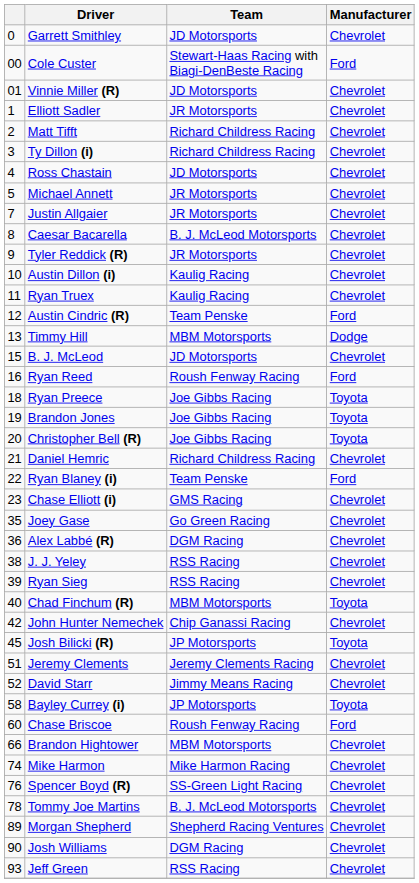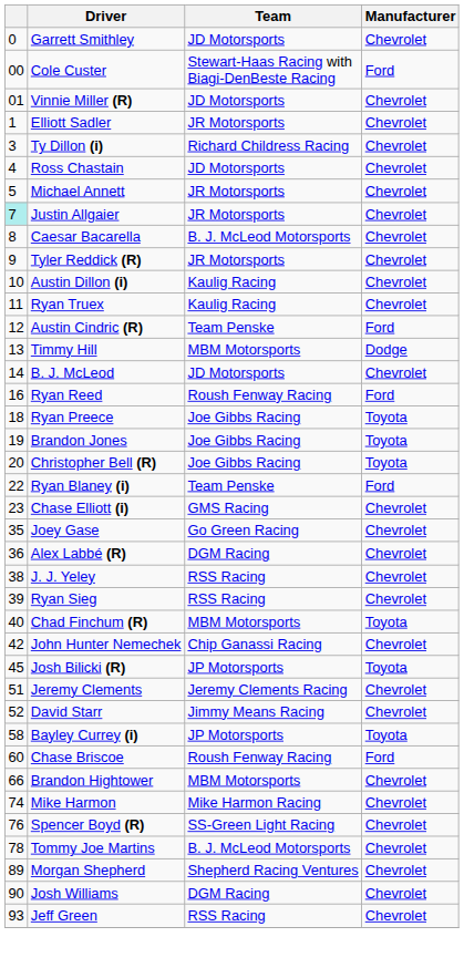 <table class="wikitable" style="font-size:95%">
 <tr>
 <th></th>
 <th>Driver</th>
 <th>Team</th>
 <th>Manufacturer</th>
 </tr>
 <tr>
 <td>0</td>
 <td><a href='#'>Garrett Smithley</a></td>
 <td><a href='#'>JD Motorsports</a></td>
 <td><a href='#'>Chevrolet</a></td>
 </tr>
 <tr>
 <td>00</td>
 <td><a href='#'>Cole Custer</a></td>
 <td><a href='#'>Stewart-Haas Racing</a> with <br> <a href='#'>Biagi-DenBeste Racing</a></td>
 <td><a href='#'>Ford</a></td>
 </tr>
 <tr>
 <td>01</td>
 <td><a href='#'>Vinnie Miller</a> <strong>(R)</strong></td>
 <td><a href='#'>JD Motorsports</a></td>
 <td><a href='#'>Chevrolet</a></td>
 </tr>
 <tr>
 <td>1</td>
 <td><a href='#'>Elliott Sadler</a></td>
 <td><a href='#'>JR Motorsports</a></td>
 <td><a href='#'>Chevrolet</a></td>
 </tr>
 <tr>
-<td>2</td>
-<td><a href='#'>Matt Tifft</a></td>
-<td><a href='#'>Richard Childress Racing</a></td>
-<td><a href='#'>Chevrolet</a></td>
-</tr>
-<tr>
 <td>3</td>
 <td><a href='#'>Ty Dillon</a> <strong>(i)</strong></td>
 <td><a href='#'>Richard Childress Racing</a></td>
 <td><a href='#'>Chevrolet</a></td>
 </tr>
 <tr>
 <td>4</td>
 <td><a href='#'>Ross Chastain</a></td>
 <td><a href='#'>JD Motorsports</a></td>
 <td><a href='#'>Chevrolet</a></td>
 </tr>
 <tr>
 <td>5</td>
 <td><a href='#'>Michael Annett</a></td>
 <td><a href='#'>JR Motorsports</a></td>
 <td><a href='#'>Chevrolet</a></td>
 </tr>
 <tr>
-<td>7</td>
+<td style="background: paleturquoise;">7</td>
 <td><a href='#'>Justin Allgaier</a></td>
 <td><a href='#'>JR Motorsports</a></td>
 <td><a href='#'>Chevrolet</a></td>
 </tr>
 <tr>
 <td>8</td>
 <td><a href='#'>Caesar Bacarella</a></td>
 <td><a href='#'>B. J. McLeod Motorsports</a></td>
 <td><a href='#'>Chevrolet</a></td>
 </tr>
 <tr>
 <td>9</td>
 <td><a href='#'>Tyler Reddick</a> <strong>(R)</strong></td>
 <td><a href='#'>JR Motorsports</a></td>
 <td><a href='#'>Chevrolet</a></td>
 </tr>
 <tr>
 <td>10</td>
 <td><a href='#'>Austin Dillon</a> <strong>(i)</strong></td>
 <td><a href='#'>Kaulig Racing</a></td>
 <td><a href='#'>Chevrolet</a></td>
 </tr>
 <tr>
 <td>11</td>
 <td><a href='#'>Ryan Truex</a></td>
 <td><a href='#'>Kaulig Racing</a></td>
 <td><a href='#'>Chevrolet</a></td>
 </tr>
 <tr>
 <td>12</td>
 <td><a href='#'>Austin Cindric</a> <strong>(R)</strong></td>
 <td><a href='#'>Team Penske</a></td>
 <td><a href='#'>Ford</a></td>
 </tr>
 <tr>
 <td>13</td>
 <td><a href='#'>Timmy Hill</a></td>
 <td><a href='#'>MBM Motorsports</a></td>
 <td><a href='#'>Dodge</a></td>
 </tr>
 <tr>
-<td>15</td>
+<td>14</td>
 <td><a href='#'>B. J. McLeod</a></td>
 <td><a href='#'>JD Motorsports</a></td>
 <td><a href='#'>Chevrolet</a></td>
 </tr>
 <tr>
 <td>16</td>
 <td><a href='#'>Ryan Reed</a></td>
 <td><a href='#'>Roush Fenway Racing</a></td>
 <td><a href='#'>Ford</a></td>
 </tr>
 <tr>
 <td>18</td>
 <td><a href='#'>Ryan Preece</a></td>
 <td><a href='#'>Joe Gibbs Racing</a></td>
 <td><a href='#'>Toyota</a></td>
 </tr>
 <tr>
 <td>19</td>
 <td><a href='#'>Brandon Jones</a></td>
 <td><a href='#'>Joe Gibbs Racing</a></td>
 <td><a href='#'>Toyota</a></td>
 </tr>
 <tr>
 <td>20</td>
 <td><a href='#'>Christopher Bell</a> <strong>(R)</strong></td>
 <td><a href='#'>Joe Gibbs Racing</a></td>
 <td><a href='#'>Toyota</a></td>
-</tr>
-<tr>
-<td>21</td>
-<td><a href='#'>Daniel Hemric</a></td>
-<td><a href='#'>Richard Childress Racing</a></td>
-<td><a href='#'>Chevrolet</a></td>
 </tr>
 <tr>
 <td>22</td>
 <td><a href='#'>Ryan Blaney</a> <strong>(i)</strong></td>
 <td><a href='#'>Team Penske</a></td>
 <td><a href='#'>Ford</a></td>
 </tr>
 <tr>
 <td>23</td>
 <td><a href='#'>Chase Elliott</a> <strong>(i)</strong></td>
 <td><a href='#'>GMS Racing</a></td>
 <td><a href='#'>Chevrolet</a></td>
 </tr>
 <tr>
 <td>35</td>
 <td><a href='#'>Joey Gase</a></td>
 <td><a href='#'>Go Green Racing</a></td>
 <td><a href='#'>Chevrolet</a></td>
 </tr>
 <tr>
 <td>36</td>
 <td><a href='#'>Alex Labbé</a> <strong>(R)</strong></td>
 <td><a href='#'>DGM Racing</a></td>
 <td><a href='#'>Chevrolet</a></td>
 </tr>
 <tr>
 <td>38</td>
 <td><a href='#'>J. J. Yeley</a></td>
 <td><a href='#'>RSS Racing</a></td>
 <td><a href='#'>Chevrolet</a></td>
 </tr>
 <tr>
 <td>39</td>
 <td><a href='#'>Ryan Sieg</a></td>
 <td><a href='#'>RSS Racing</a></td>
 <td><a href='#'>Chevrolet</a></td>
 </tr>
 <tr>
 <td>40</td>
 <td><a href='#'>Chad Finchum</a> <strong>(R)</strong></td>
 <td><a href='#'>MBM Motorsports</a></td>
 <td><a href='#'>Toyota</a></td>
 </tr>
 <tr>
 <td>42</td>
 <td><a href='#'>John Hunter Nemechek</a></td>
 <td><a href='#'>Chip Ganassi Racing</a></td>
 <td><a href='#'>Chevrolet</a></td>
 </tr>
 <tr>
 <td>45</td>
 <td><a href='#'>Josh Bilicki</a> <strong>(R)</strong></td>
 <td><a href='#'>JP Motorsports</a></td>
 <td><a href='#'>Toyota</a></td>
 </tr>
 <tr>
 <td>51</td>
 <td><a href='#'>Jeremy Clements</a></td>
 <td><a href='#'>Jeremy Clements Racing</a></td>
 <td><a href='#'>Chevrolet</a></td>
 </tr>
 <tr>
 <td>52</td>
 <td><a href='#'>David Starr</a></td>
 <td><a href='#'>Jimmy Means Racing</a></td>
 <td><a href='#'>Chevrolet</a></td>
 </tr>
 <tr>
 <td>58</td>
 <td><a href='#'>Bayley Currey</a> <strong>(i)</strong></td>
 <td><a href='#'>JP Motorsports</a></td>
 <td><a href='#'>Toyota</a></td>
 </tr>
 <tr>
 <td>60</td>
 <td><a href='#'>Chase Briscoe</a></td>
 <td><a href='#'>Roush Fenway Racing</a></td>
 <td><a href='#'>Ford</a></td>
 </tr>
 <tr>
 <td>66</td>
 <td><a href='#'>Brandon Hightower</a></td>
 <td><a href='#'>MBM Motorsports</a></td>
 <td><a href='#'>Chevrolet</a></td>
 </tr>
 <tr>
 <td>74</td>
 <td><a href='#'>Mike Harmon</a></td>
 <td><a href='#'>Mike Harmon Racing</a></td>
 <td><a href='#'>Chevrolet</a></td>
 </tr>
 <tr>
 <td>76</td>
 <td><a href='#'>Spencer Boyd</a> <strong>(R)</strong></td>
 <td><a href='#'>SS-Green Light Racing</a></td>
 <td><a href='#'>Chevrolet</a></td>
 </tr>
 <tr>
 <td>78</td>
 <td><a href='#'>Tommy Joe Martins</a></td>
 <td><a href='#'>B. J. McLeod Motorsports</a></td>
 <td><a href='#'>Chevrolet</a></td>
 </tr>
 <tr>
 <td>89</td>
 <td><a href='#'>Morgan Shepherd</a></td>
 <td><a href='#'>Shepherd Racing Ventures</a></td>
 <td><a href='#'>Chevrolet</a></td>
 </tr>
 <tr>
 <td>90</td>
 <td><a href='#'>Josh Williams</a></td>
 <td><a href='#'>DGM Racing</a></td>
 <td><a href='#'>Chevrolet</a></td>
 </tr>
 <tr>
 <td>93</td>
 <td><a href='#'>Jeff Green</a></td>
 <td><a href='#'>RSS Racing</a></td>
 <td><a href='#'>Chevrolet</a></td>
 </tr>
 <tr>
 </tr>
 </table>
